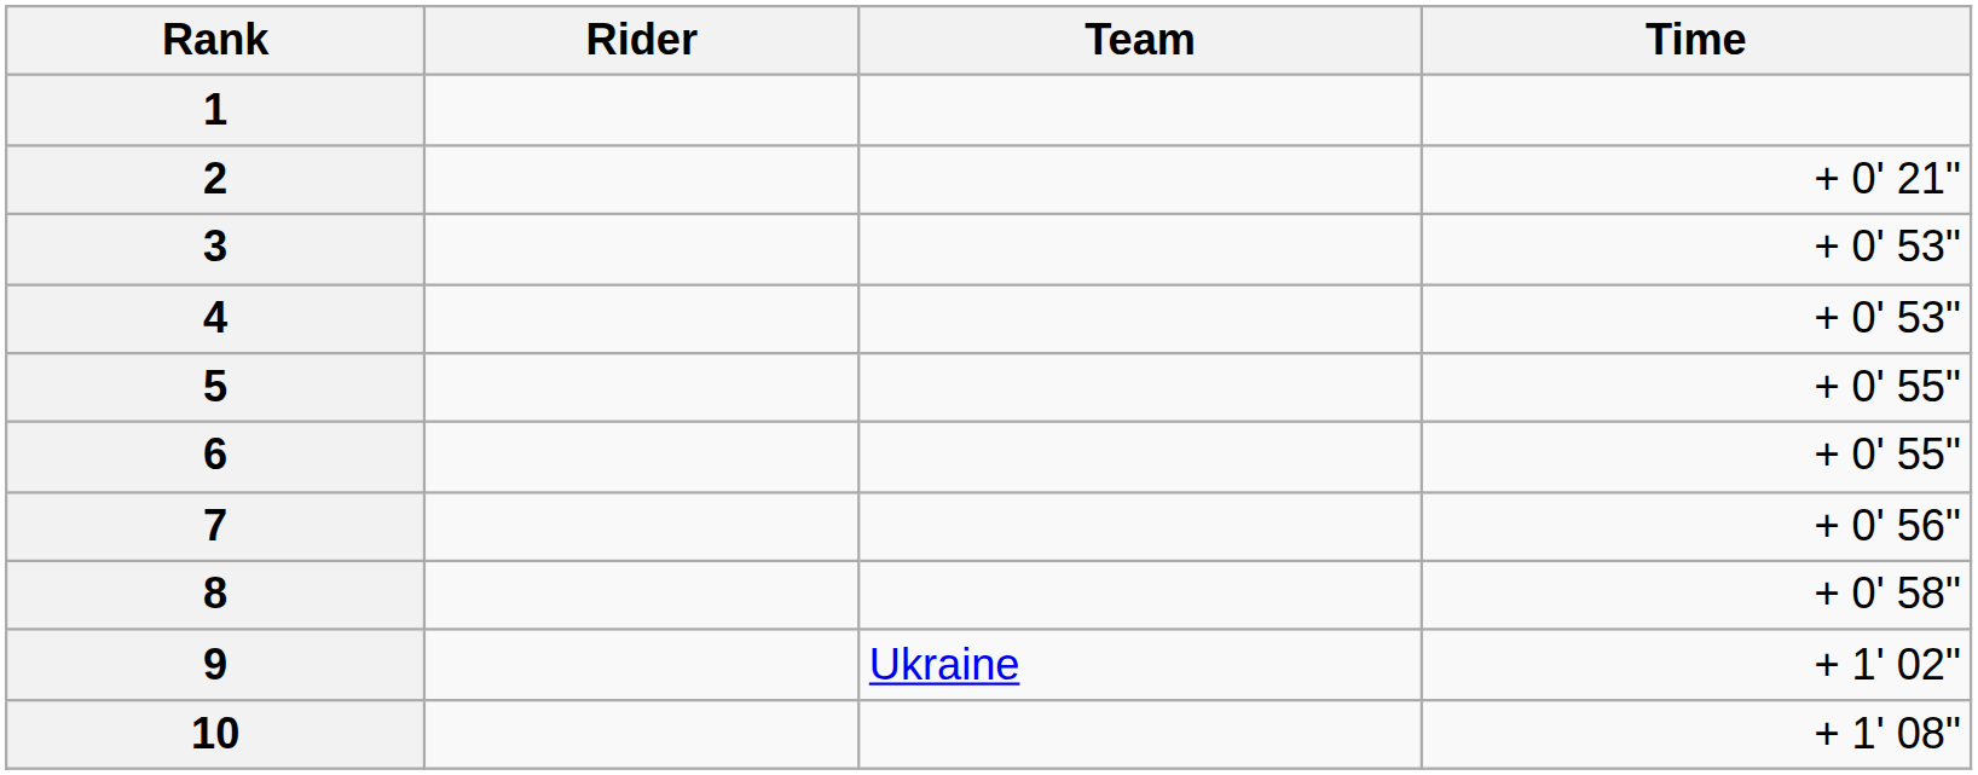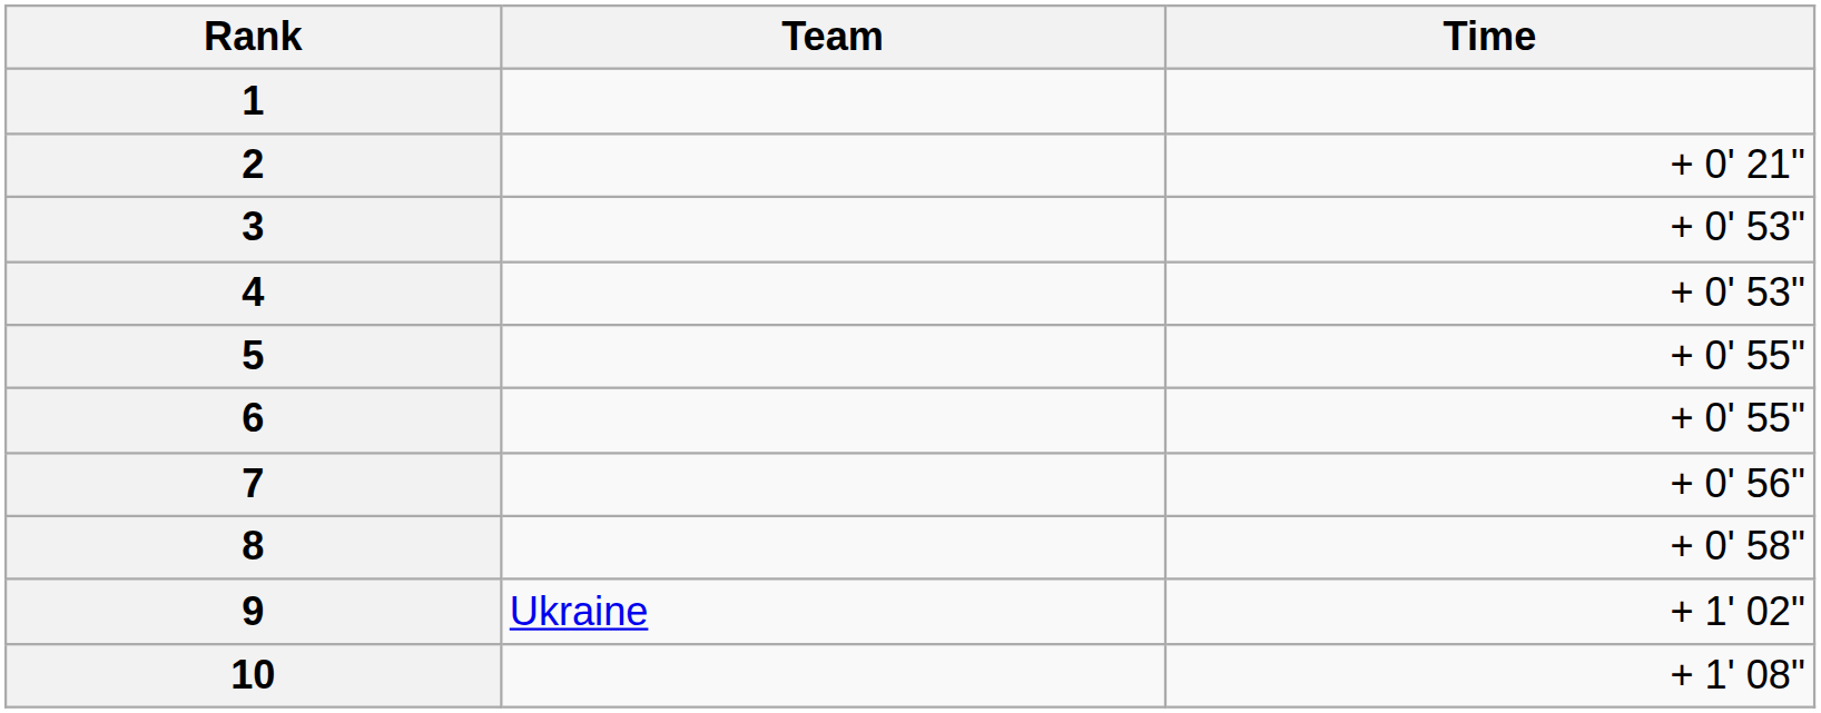 <table class="wikitable" style="width:45em;margin-bottom:0;">
 <tr>
 <th scope="col">Rank</th>
-<th scope="col">Rider</th>
 <th scope="col">Team</th>
 <th scope="col">Time</th>
 </tr>
 <tr>
 <th scope="row">1</th>
-<td> </td>
 <td></td>
 <td align="right"></td>
 </tr>
 <tr>
 <th scope="row">2</th>
 <td></td>
-<td></td>
 <td align="right">+ 0' 21"</td>
 </tr>
 <tr>
 <th scope="row">3</th>
-<td></td>
 <td></td>
 <td align="right">+ 0' 53"</td>
 </tr>
 <tr>
 <th scope="row">4</th>
 <td></td>
-<td></td>
 <td align="right">+ 0' 53"</td>
 </tr>
 <tr>
 <th scope="row">5</th>
-<td></td>
 <td></td>
 <td align="right">+ 0' 55"</td>
 </tr>
 <tr>
 <th scope="row">6</th>
 <td></td>
-<td></td>
 <td align="right">+ 0' 55"</td>
 </tr>
 <tr>
 <th scope="row">7</th>
-<td></td>
 <td></td>
 <td align="right">+ 0' 56"</td>
 </tr>
 <tr>
 <th scope="row">8</th>
 <td></td>
-<td></td>
 <td align="right">+ 0' 58"</td>
 </tr>
 <tr>
 <th scope="row">9</th>
-<td></td>
 <td><a href='#'>Ukraine</a></td>
 <td align="right">+ 1' 02"</td>
 </tr>
 <tr>
 <th scope="row">10</th>
-<td> </td>
 <td></td>
 <td align="right">+ 1' 08"</td>
 </tr>
 </table>
